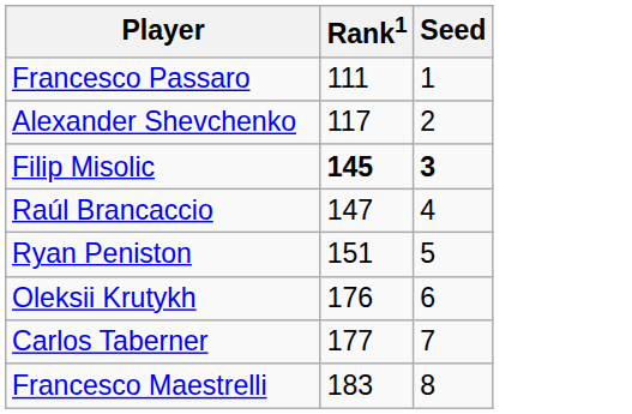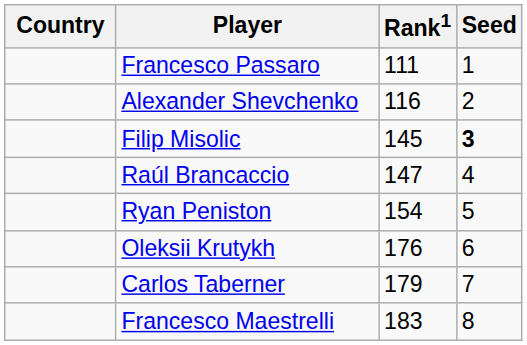 <table class="sortable wikitable">
 <tr>
+<th width="70">Country</th>
 <th width="175">Player</th>
 <th>Rank<sup>1</sup></th>
 <th>Seed</th>
 </tr>
 <tr>
+<td></td>
 <td><a href='#'>Francesco Passaro</a></td>
 <td>111</td>
 <td>1</td>
 </tr>
 <tr>
+<td></td>
 <td><a href='#'>Alexander Shevchenko</a></td>
-<td>117</td>
+<td>116</td>
 <td>2</td>
 </tr>
 <tr>
+<td></td>
 <td><a href='#'>Filip Misolic</a></td>
-<td><strong>145</strong></td>
+<td>145</td>
 <td><strong>3</strong></td>
 </tr>
 <tr>
+<td></td>
 <td><a href='#'>Raúl Brancaccio</a></td>
 <td>147</td>
 <td>4</td>
 </tr>
 <tr>
+<td></td>
 <td><a href='#'>Ryan Peniston</a></td>
-<td>151</td>
+<td>154</td>
 <td>5</td>
 </tr>
 <tr>
+<td></td>
 <td><a href='#'>Oleksii Krutykh</a></td>
 <td>176</td>
 <td>6</td>
 </tr>
 <tr>
+<td></td>
 <td><a href='#'>Carlos Taberner</a></td>
-<td>177</td>
+<td>179</td>
 <td>7</td>
 </tr>
 <tr>
+<td></td>
 <td><a href='#'>Francesco Maestrelli</a></td>
 <td>183</td>
 <td>8</td>
 </tr>
 </table>
